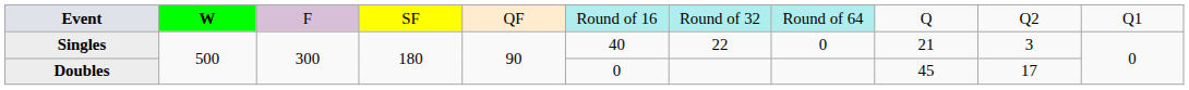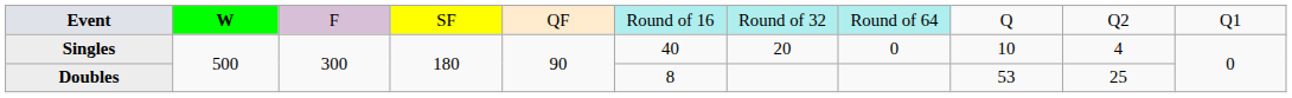 <table class=wikitable style=font-size:90%;text-align:center>
 <tr>
 <td style="width:130px; background:#dfe2e9;"><strong>Event</strong></td>
 <td style="width:80px; background:lime;"><strong>W</strong></td>
 <td style="width:85px; background:thistle;">F</td>
 <td style="width:85px; background:#ff0;">SF</td>
 <td style="width:85px; background:#ffebcd;">QF</td>
 <td style="width:85px; background:#afeeee;">Round of 16</td>
 <td style="width:85px; background:#afeeee;">Round of 32</td>
 <td style="width:85px; background:#afeeee;">Round of 64</td>
 <td width=85>Q</td>
 <td width=85>Q2</td>
 <td width=85>Q1</td>
 </tr>
 <tr>
 <th style="background:#ededed;">Singles</th>
 <td rowspan=2>500</td>
 <td rowspan=2>300</td>
 <td rowspan=2>180</td>
 <td rowspan=2>90</td>
 <td>40</td>
-<td>22</td>
+<td>20</td>
 <td>0</td>
-<td>21</td>
-<td>3</td>
+<td>10</td>
+<td>4</td>
 <td rowspan=2>0</td>
 </tr>
 <tr>
 <th style="background:#ededed;">Doubles</th>
-<td>0</td>
+<td>8</td>
 <td></td>
 <td></td>
-<td>45</td>
-<td>17</td>
+<td>53</td>
+<td>25</td>
 </tr>
 </table>
